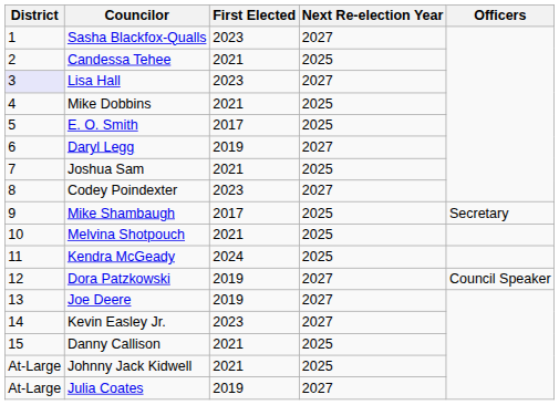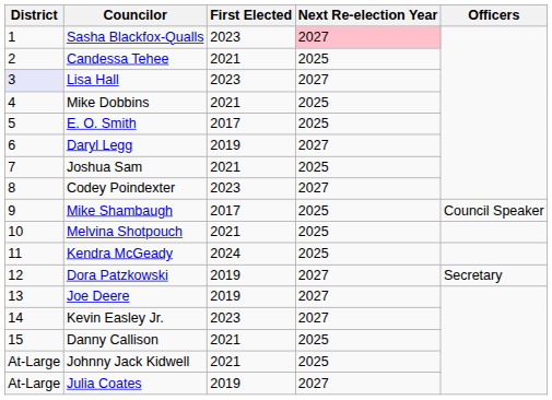 <table class="wikitable">
 <tr>
 <th>District</th>
 <th>Councilor</th>
 <th>First Elected</th>
 <th>Next Re-election Year</th>
 <th>Officers</th>
 </tr>
 <tr>
 <td>1</td>
 <td><a href='#'>Sasha Blackfox-Qualls</a></td>
 <td>2023</td>
-<td>2027</td>
+<td style="background: pink;">2027</td>
 </tr>
 <tr>
 <td>2</td>
 <td><a href='#'>Candessa Tehee</a></td>
 <td>2021</td>
 <td>2025</td>
 </tr>
 <tr>
 <td style="background: lavender;">3</td>
 <td><a href='#'>Lisa Hall</a></td>
 <td>2023</td>
 <td>2027</td>
 </tr>
 <tr>
 <td>4</td>
 <td>Mike Dobbins</td>
 <td>2021</td>
 <td>2025</td>
 </tr>
 <tr>
 <td>5</td>
 <td><a href='#'>E. O. Smith</a></td>
 <td>2017</td>
 <td>2025</td>
 </tr>
 <tr>
 <td>6</td>
 <td><a href='#'>Daryl Legg</a></td>
 <td>2019</td>
 <td>2027</td>
 </tr>
 <tr>
 <td>7</td>
 <td>Joshua Sam</td>
 <td>2021</td>
 <td>2025</td>
 </tr>
 <tr>
 <td>8</td>
 <td>Codey Poindexter</td>
 <td>2023</td>
 <td>2027</td>
 </tr>
 <tr>
 <td>9</td>
 <td><a href='#'>Mike Shambaugh</a></td>
 <td>2017</td>
 <td>2025</td>
-<td>Secretary</td>
+<td>Council Speaker</td>
 </tr>
 <tr>
 <td>10</td>
 <td><a href='#'>Melvina Shotpouch</a></td>
 <td>2021</td>
 <td>2025</td>
 </tr>
 <tr>
 <td>11</td>
 <td><a href='#'>Kendra McGeady</a></td>
 <td>2024</td>
 <td>2025</td>
 <td></td>
 </tr>
 <tr>
 <td>12</td>
 <td><a href='#'>Dora Patzkowski</a></td>
 <td>2019</td>
 <td>2027</td>
-<td>Council Speaker</td>
+<td>Secretary</td>
 </tr>
 <tr>
 <td>13</td>
 <td><a href='#'>Joe Deere</a></td>
 <td>2019</td>
 <td>2027</td>
 </tr>
 <tr>
 <td>14</td>
 <td>Kevin Easley Jr.</td>
 <td>2023</td>
 <td>2027</td>
 </tr>
 <tr>
 <td>15</td>
 <td>Danny Callison</td>
 <td>2021</td>
 <td>2025</td>
 </tr>
 <tr>
 <td>At-Large</td>
 <td>Johnny Jack Kidwell</td>
 <td>2021</td>
 <td>2025</td>
 </tr>
 <tr>
 <td>At-Large</td>
 <td><a href='#'>Julia Coates</a></td>
 <td>2019</td>
 <td>2027</td>
 </tr>
 </table>
